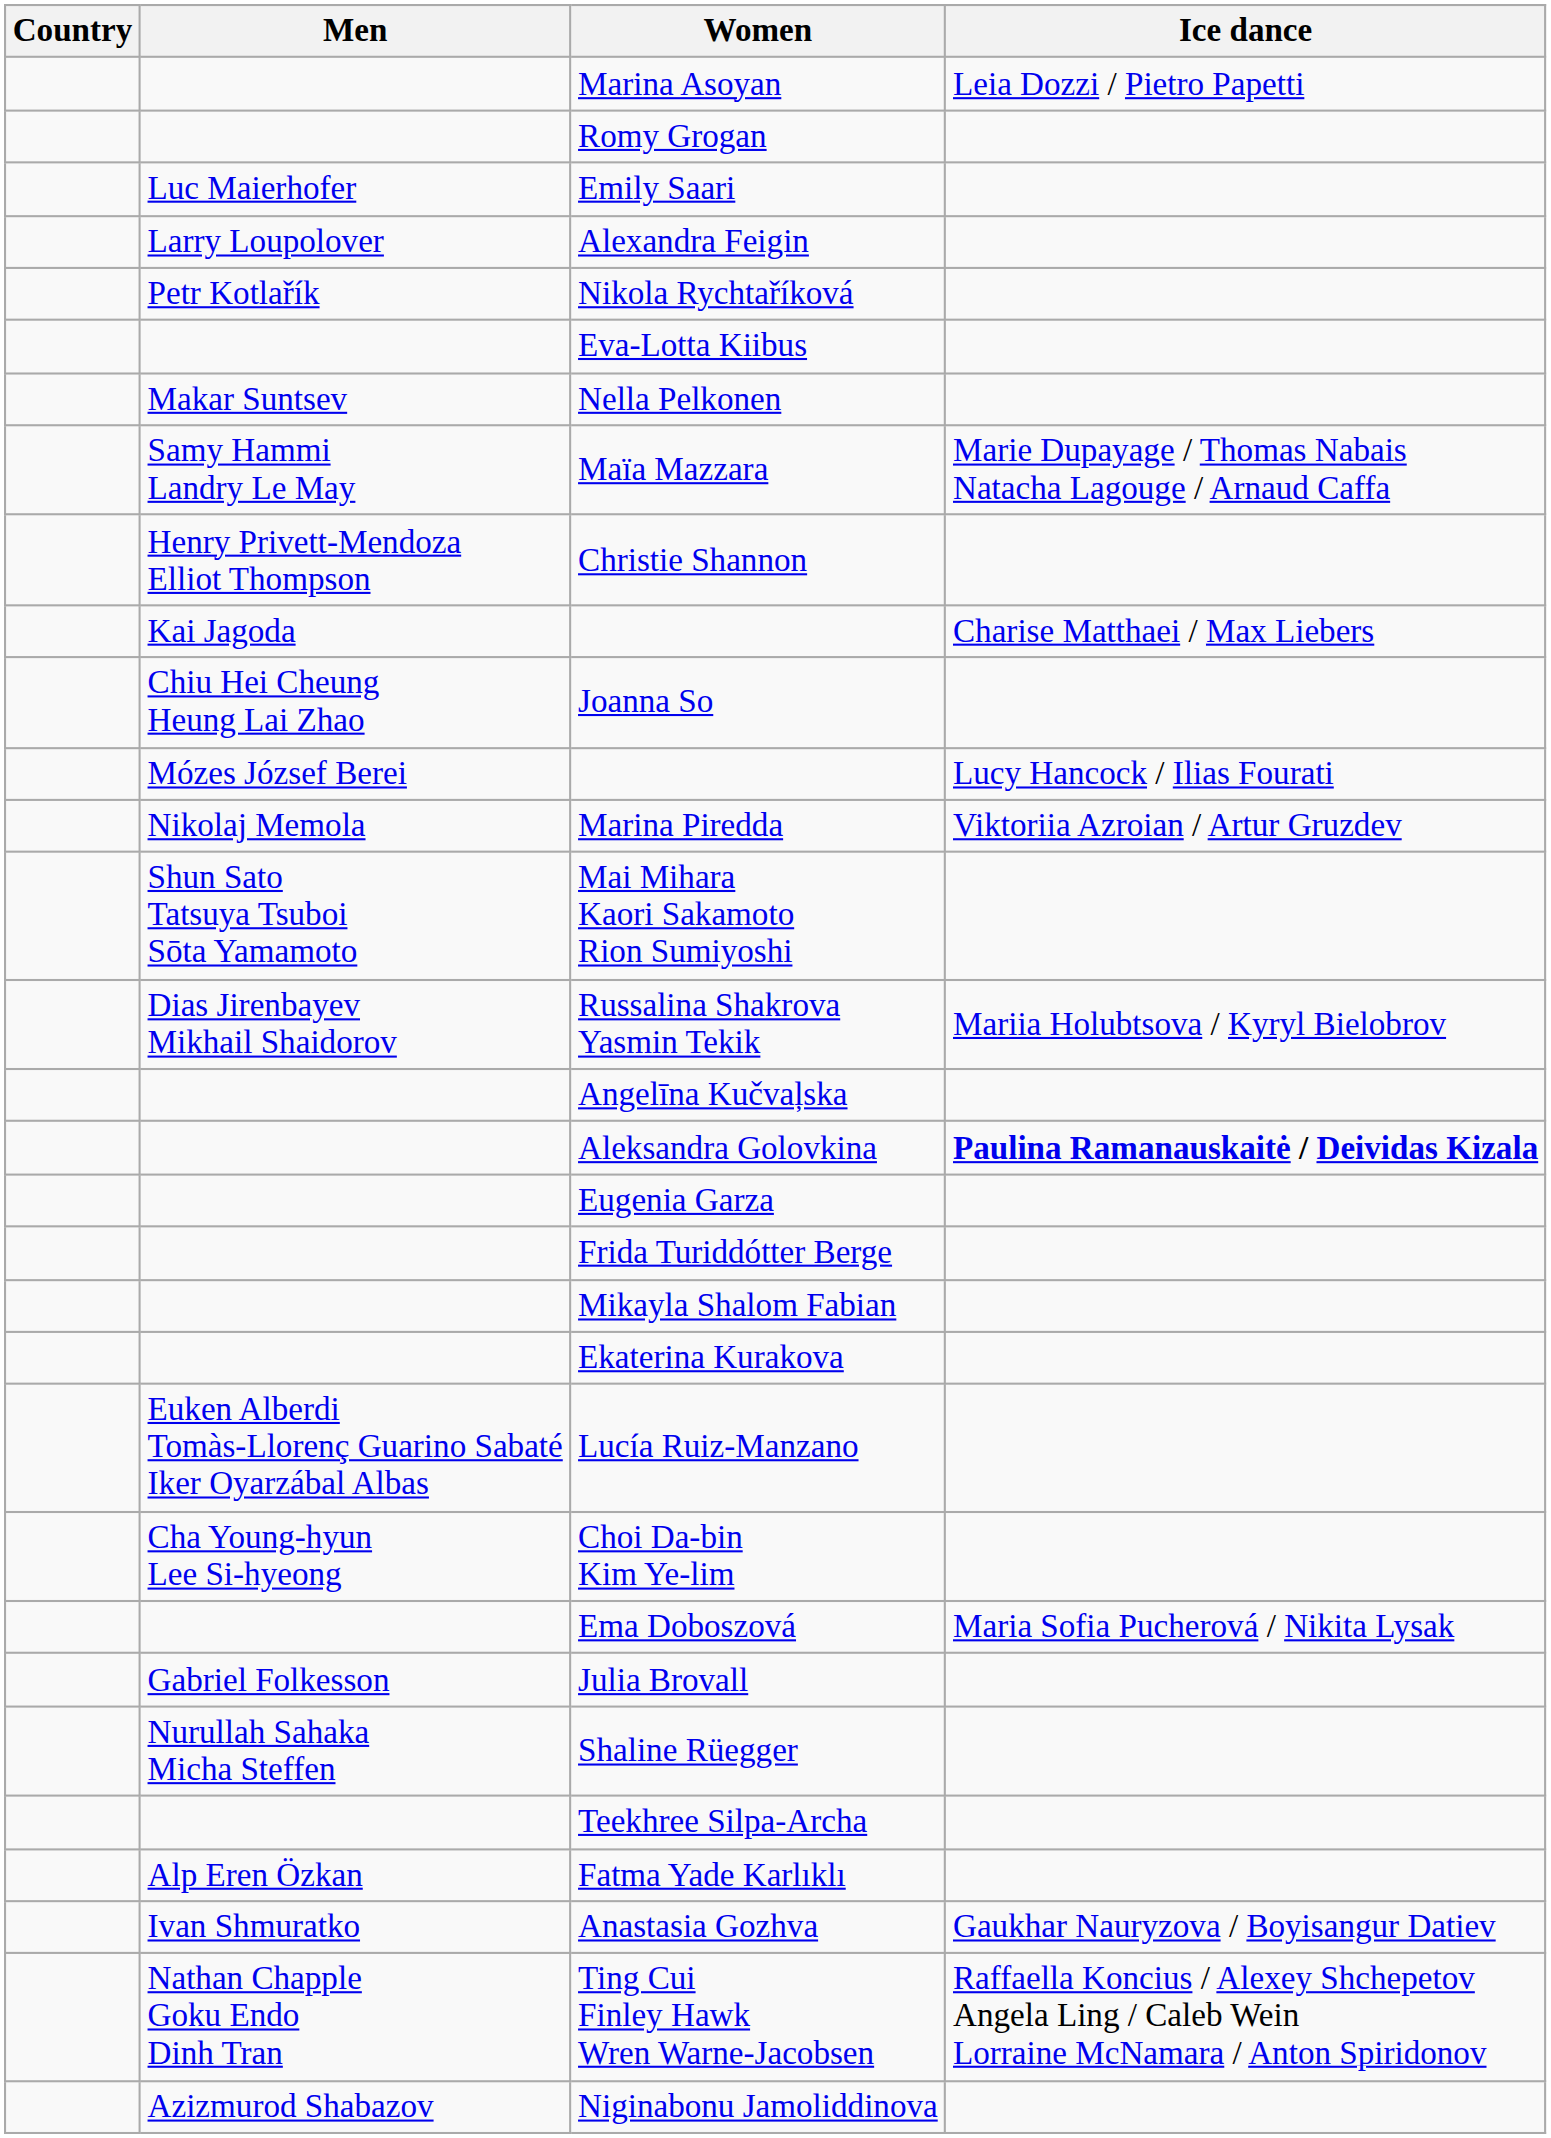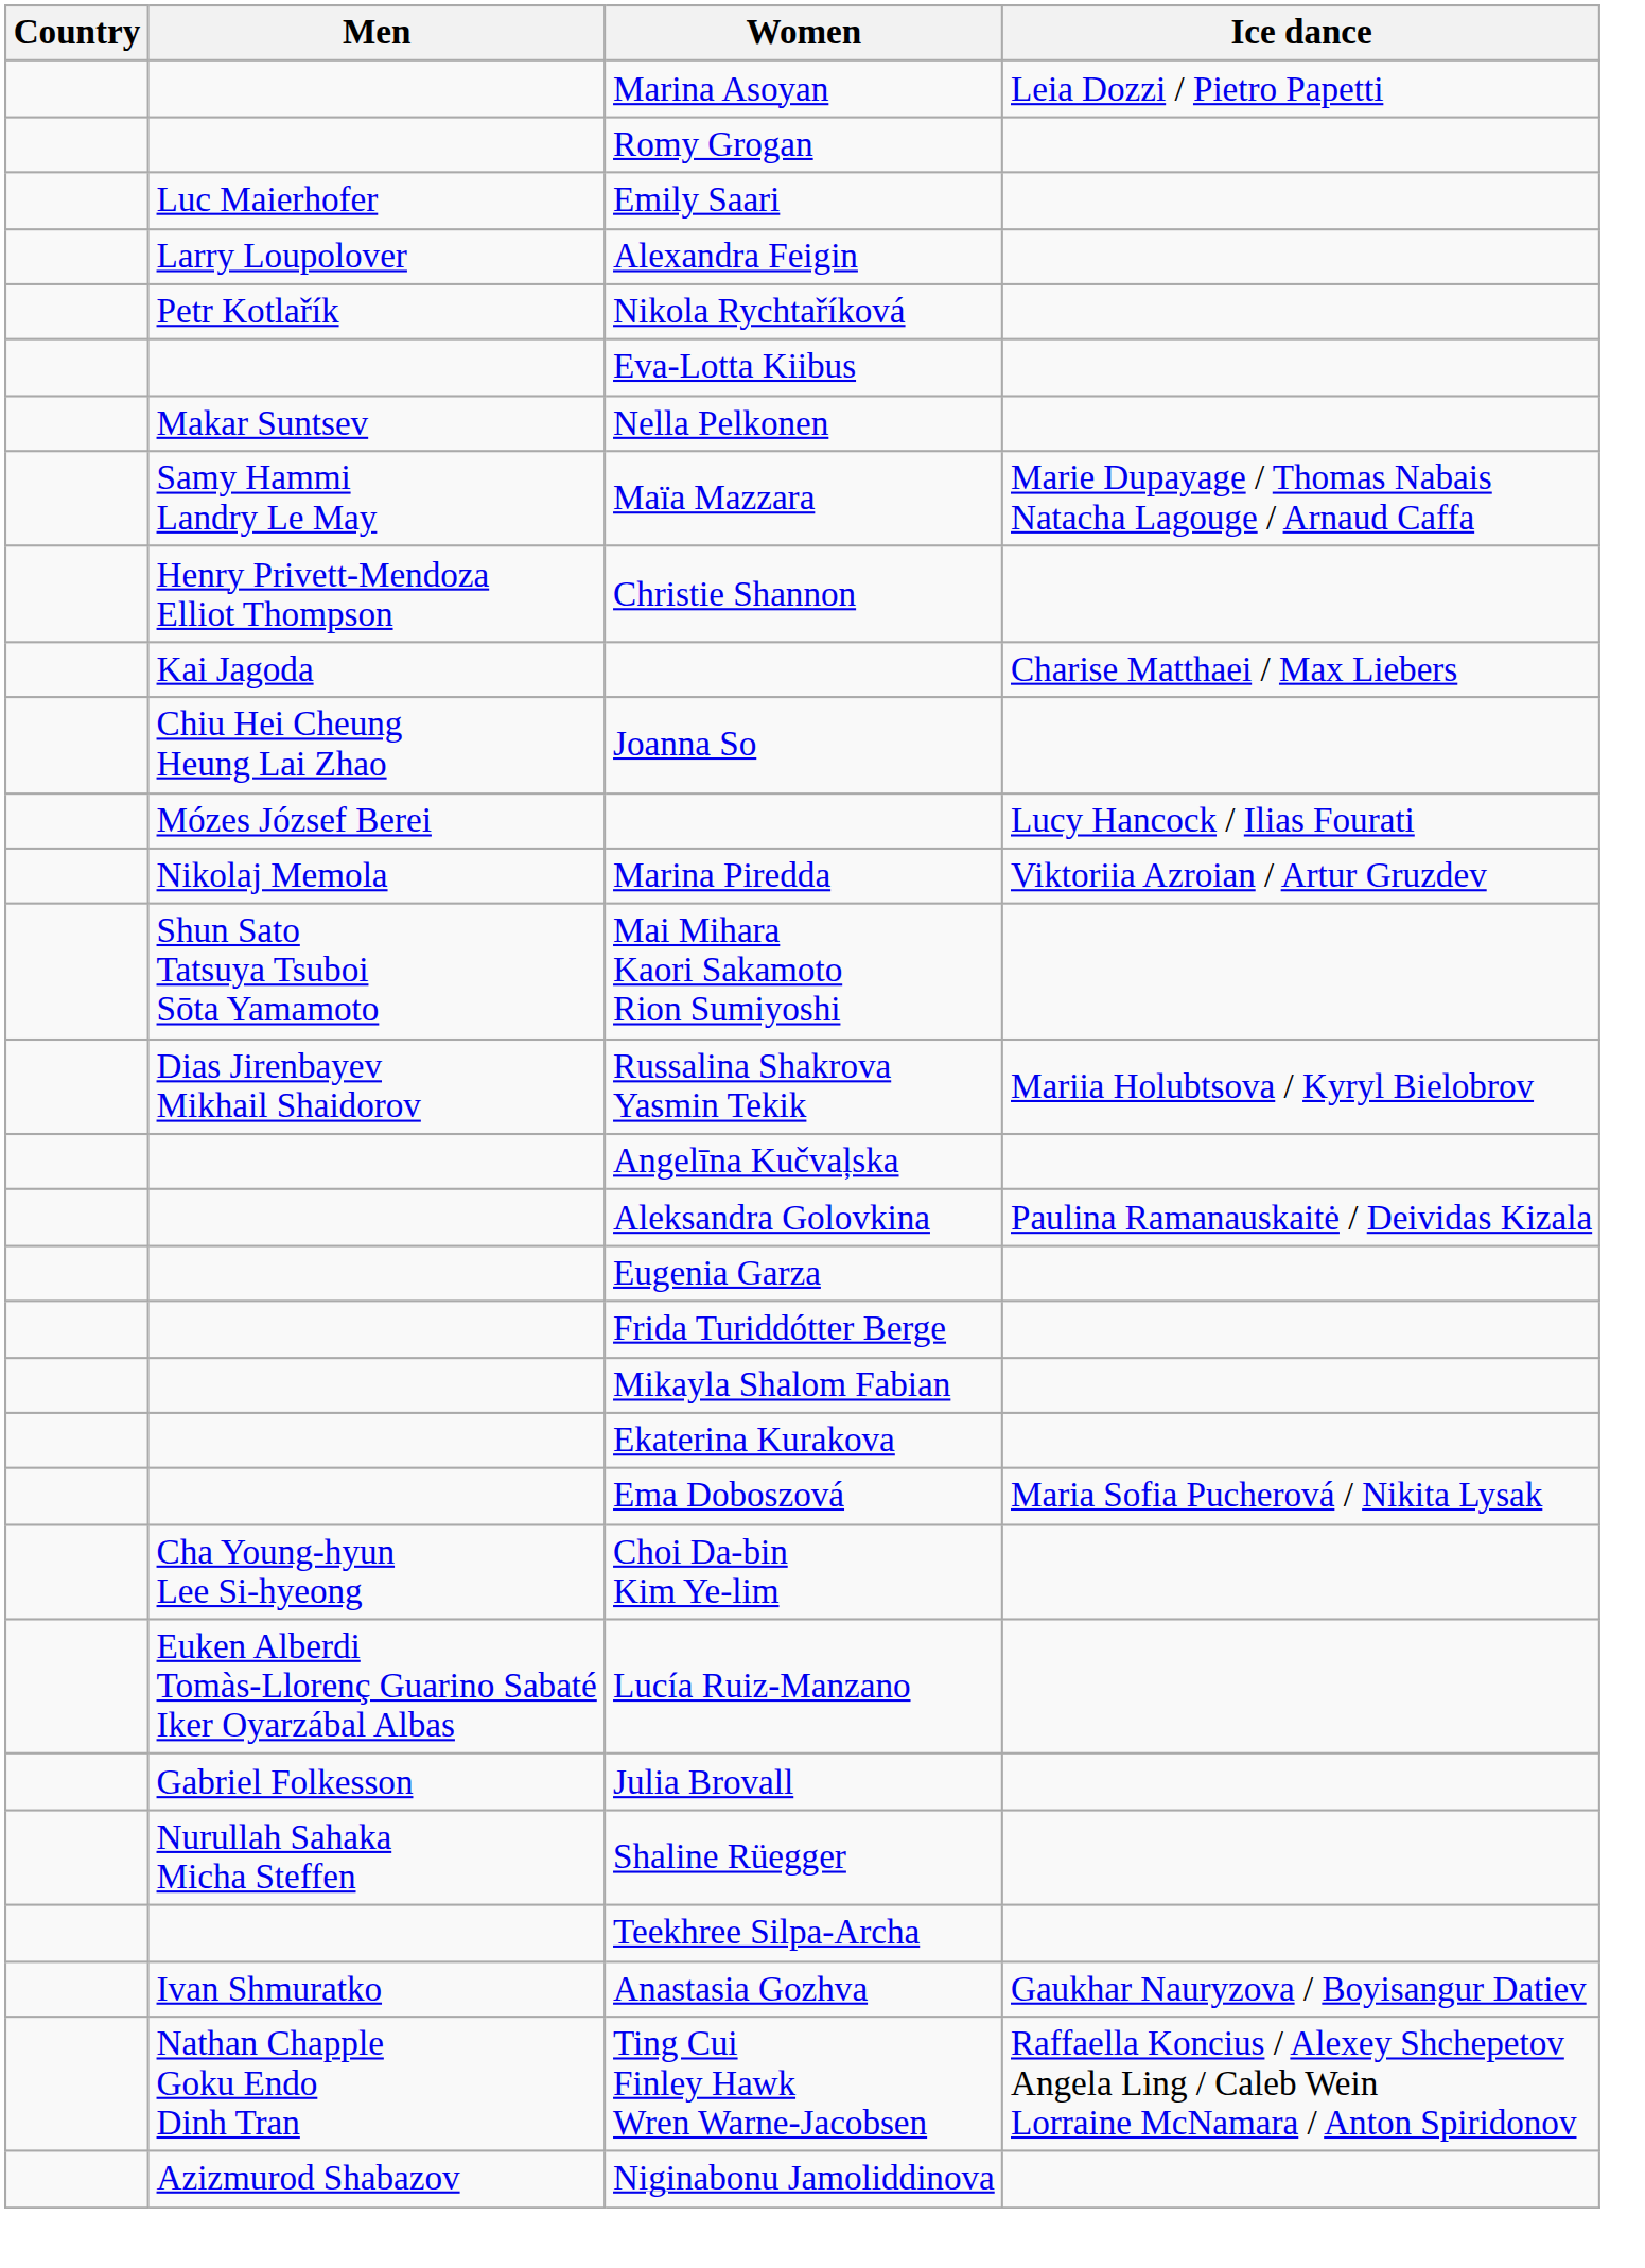 <table class="wikitable">
 <tr>
 <th>Country</th>
 <th>Men </th>
 <th>Women </th>
 <th>Ice dance </th>
 </tr>
 <tr>
 <td></td>
 <td></td>
 <td><a href='#'>Marina Asoyan</a></td>
 <td><a href='#'>Leia Dozzi</a> / <a href='#'>Pietro Papetti</a></td>
 </tr>
 <tr>
 <td></td>
 <td></td>
 <td><a href='#'>Romy Grogan</a></td>
 <td></td>
 </tr>
 <tr>
 <td></td>
 <td><a href='#'>Luc Maierhofer</a></td>
 <td><a href='#'>Emily Saari</a></td>
 <td></td>
 </tr>
 <tr>
 <td></td>
 <td><a href='#'>Larry Loupolover</a></td>
 <td><a href='#'>Alexandra Feigin</a></td>
 <td></td>
 </tr>
 <tr>
 <td></td>
 <td><a href='#'>Petr Kotlařík</a></td>
 <td><a href='#'>Nikola Rychtaříková</a></td>
 <td></td>
 </tr>
 <tr>
 <td></td>
 <td></td>
 <td><a href='#'>Eva-Lotta Kiibus</a></td>
 <td></td>
 </tr>
 <tr>
 <td></td>
 <td><a href='#'>Makar Suntsev</a></td>
 <td><a href='#'>Nella Pelkonen</a></td>
 <td></td>
 </tr>
 <tr>
 <td></td>
 <td><a href='#'>Samy Hammi</a><br><a href='#'>Landry Le May</a></td>
 <td><a href='#'>Maïa Mazzara</a></td>
 <td><a href='#'>Marie Dupayage</a> / <a href='#'>Thomas Nabais</a><br><a href='#'>Natacha Lagouge</a> / <a href='#'>Arnaud Caffa</a></td>
 </tr>
 <tr>
 <td></td>
 <td><a href='#'>Henry Privett-Mendoza</a> <br> <a href='#'>Elliot Thompson</a></td>
 <td><a href='#'>Christie Shannon</a></td>
 <td></td>
 </tr>
 <tr>
 <td></td>
 <td><a href='#'>Kai Jagoda</a></td>
 <td></td>
 <td><a href='#'>Charise Matthaei</a> / <a href='#'>Max Liebers</a></td>
 </tr>
 <tr>
 <td></td>
 <td><a href='#'>Chiu Hei Cheung</a> <br> <a href='#'>Heung Lai Zhao</a></td>
 <td><a href='#'>Joanna So</a></td>
 <td></td>
 </tr>
 <tr>
 <td></td>
 <td><a href='#'>Mózes József Berei</a></td>
 <td></td>
 <td><a href='#'>Lucy Hancock</a> / <a href='#'>Ilias Fourati</a></td>
 </tr>
 <tr>
 <td></td>
 <td><a href='#'>Nikolaj Memola</a></td>
 <td><a href='#'>Marina Piredda</a></td>
 <td><a href='#'>Viktoriia Azroian</a> / <a href='#'>Artur Gruzdev</a></td>
 </tr>
 <tr>
 <td></td>
 <td><a href='#'>Shun Sato</a> <br> <a href='#'>Tatsuya Tsuboi</a> <br> <a href='#'>Sōta Yamamoto</a></td>
 <td><a href='#'>Mai Mihara</a> <br> <a href='#'>Kaori Sakamoto</a> <br> <a href='#'>Rion Sumiyoshi</a></td>
 <td></td>
 </tr>
 <tr>
 <td></td>
 <td><a href='#'>Dias Jirenbayev</a> <br> <a href='#'>Mikhail Shaidorov</a></td>
 <td><a href='#'>Russalina Shakrova</a> <br> <a href='#'>Yasmin Tekik</a></td>
 <td><a href='#'>Mariia Holubtsova</a> / <a href='#'>Kyryl Bielobrov</a></td>
 </tr>
 <tr>
 <td></td>
 <td></td>
 <td><a href='#'>Angelīna Kučvaļska</a></td>
 <td></td>
 </tr>
 <tr>
 <td></td>
 <td></td>
 <td><a href='#'>Aleksandra Golovkina</a></td>
-<td><strong><a href='#'>Paulina Ramanauskaitė</a> / <a href='#'>Deividas Kizala</a></strong></td>
+<td><a href='#'>Paulina Ramanauskaitė</a> / <a href='#'>Deividas Kizala</a></td>
 </tr>
 <tr>
 <td></td>
 <td></td>
 <td><a href='#'>Eugenia Garza</a></td>
 <td></td>
 </tr>
 <tr>
 <td></td>
 <td></td>
 <td><a href='#'>Frida Turiddótter Berge</a></td>
 <td></td>
 </tr>
 <tr>
 <td></td>
 <td></td>
 <td><a href='#'>Mikayla Shalom Fabian</a></td>
 <td></td>
 </tr>
 <tr>
 <td></td>
 <td></td>
 <td><a href='#'>Ekaterina Kurakova</a></td>
 <td></td>
 </tr>
 <tr>
 <td></td>
-<td><a href='#'>Euken Alberdi</a> <br> <a href='#'>Tomàs-Llorenç Guarino Sabaté</a> <br> <a href='#'>Iker Oyarzábal Albas</a></td>
-<td><a href='#'>Lucía Ruiz-Manzano</a></td>
 <td></td>
+<td><a href='#'>Ema Doboszová</a></td>
+<td><a href='#'>Maria Sofia Pucherová</a> / <a href='#'>Nikita Lysak</a></td>
 </tr>
 <tr>
 <td></td>
 <td><a href='#'>Cha Young-hyun</a><br><a href='#'>Lee Si-hyeong</a></td>
 <td><a href='#'>Choi Da-bin</a><br><a href='#'>Kim Ye-lim</a></td>
 <td></td>
 </tr>
 <tr>
 <td></td>
+<td><a href='#'>Euken Alberdi</a> <br> <a href='#'>Tomàs-Llorenç Guarino Sabaté</a> <br> <a href='#'>Iker Oyarzábal Albas</a></td>
+<td><a href='#'>Lucía Ruiz-Manzano</a></td>
 <td></td>
-<td><a href='#'>Ema Doboszová</a></td>
-<td><a href='#'>Maria Sofia Pucherová</a> / <a href='#'>Nikita Lysak</a></td>
 </tr>
 <tr>
 <td></td>
 <td><a href='#'>Gabriel Folkesson</a></td>
 <td><a href='#'>Julia Brovall</a></td>
 <td></td>
 </tr>
 <tr>
 <td></td>
 <td><a href='#'>Nurullah Sahaka</a><br><a href='#'>Micha Steffen</a></td>
 <td><a href='#'>Shaline Rüegger</a></td>
 <td></td>
 </tr>
 <tr>
 <td></td>
 <td></td>
 <td><a href='#'>Teekhree Silpa-Archa</a></td>
 <td></td>
 </tr>
 <tr>
 <td></td>
-<td><a href='#'>Alp Eren Özkan</a></td>
-<td><a href='#'>Fatma Yade Karlıklı</a></td>
-<td></td>
-</tr>
-<tr>
-<td></td>
 <td><a href='#'>Ivan Shmuratko</a></td>
 <td><a href='#'>Anastasia Gozhva</a></td>
 <td><a href='#'>Gaukhar Nauryzova</a> / <a href='#'>Boyisangur Datiev</a></td>
 </tr>
 <tr>
 <td></td>
 <td><a href='#'>Nathan Chapple</a><br><a href='#'>Goku Endo</a><br><a href='#'>Dinh Tran</a></td>
 <td><a href='#'>Ting Cui</a><br><a href='#'>Finley Hawk</a><br><a href='#'>Wren Warne-Jacobsen</a></td>
 <td><a href='#'>Raffaella Koncius</a> / <a href='#'>Alexey Shchepetov</a><br>Angela Ling / Caleb Wein<br><a href='#'>Lorraine McNamara</a> / <a href='#'>Anton Spiridonov</a></td>
 </tr>
 <tr>
 <td></td>
 <td><a href='#'>Azizmurod Shabazov</a></td>
 <td><a href='#'>Niginabonu Jamoliddinova</a></td>
 <td></td>
 </tr>
 </table>
